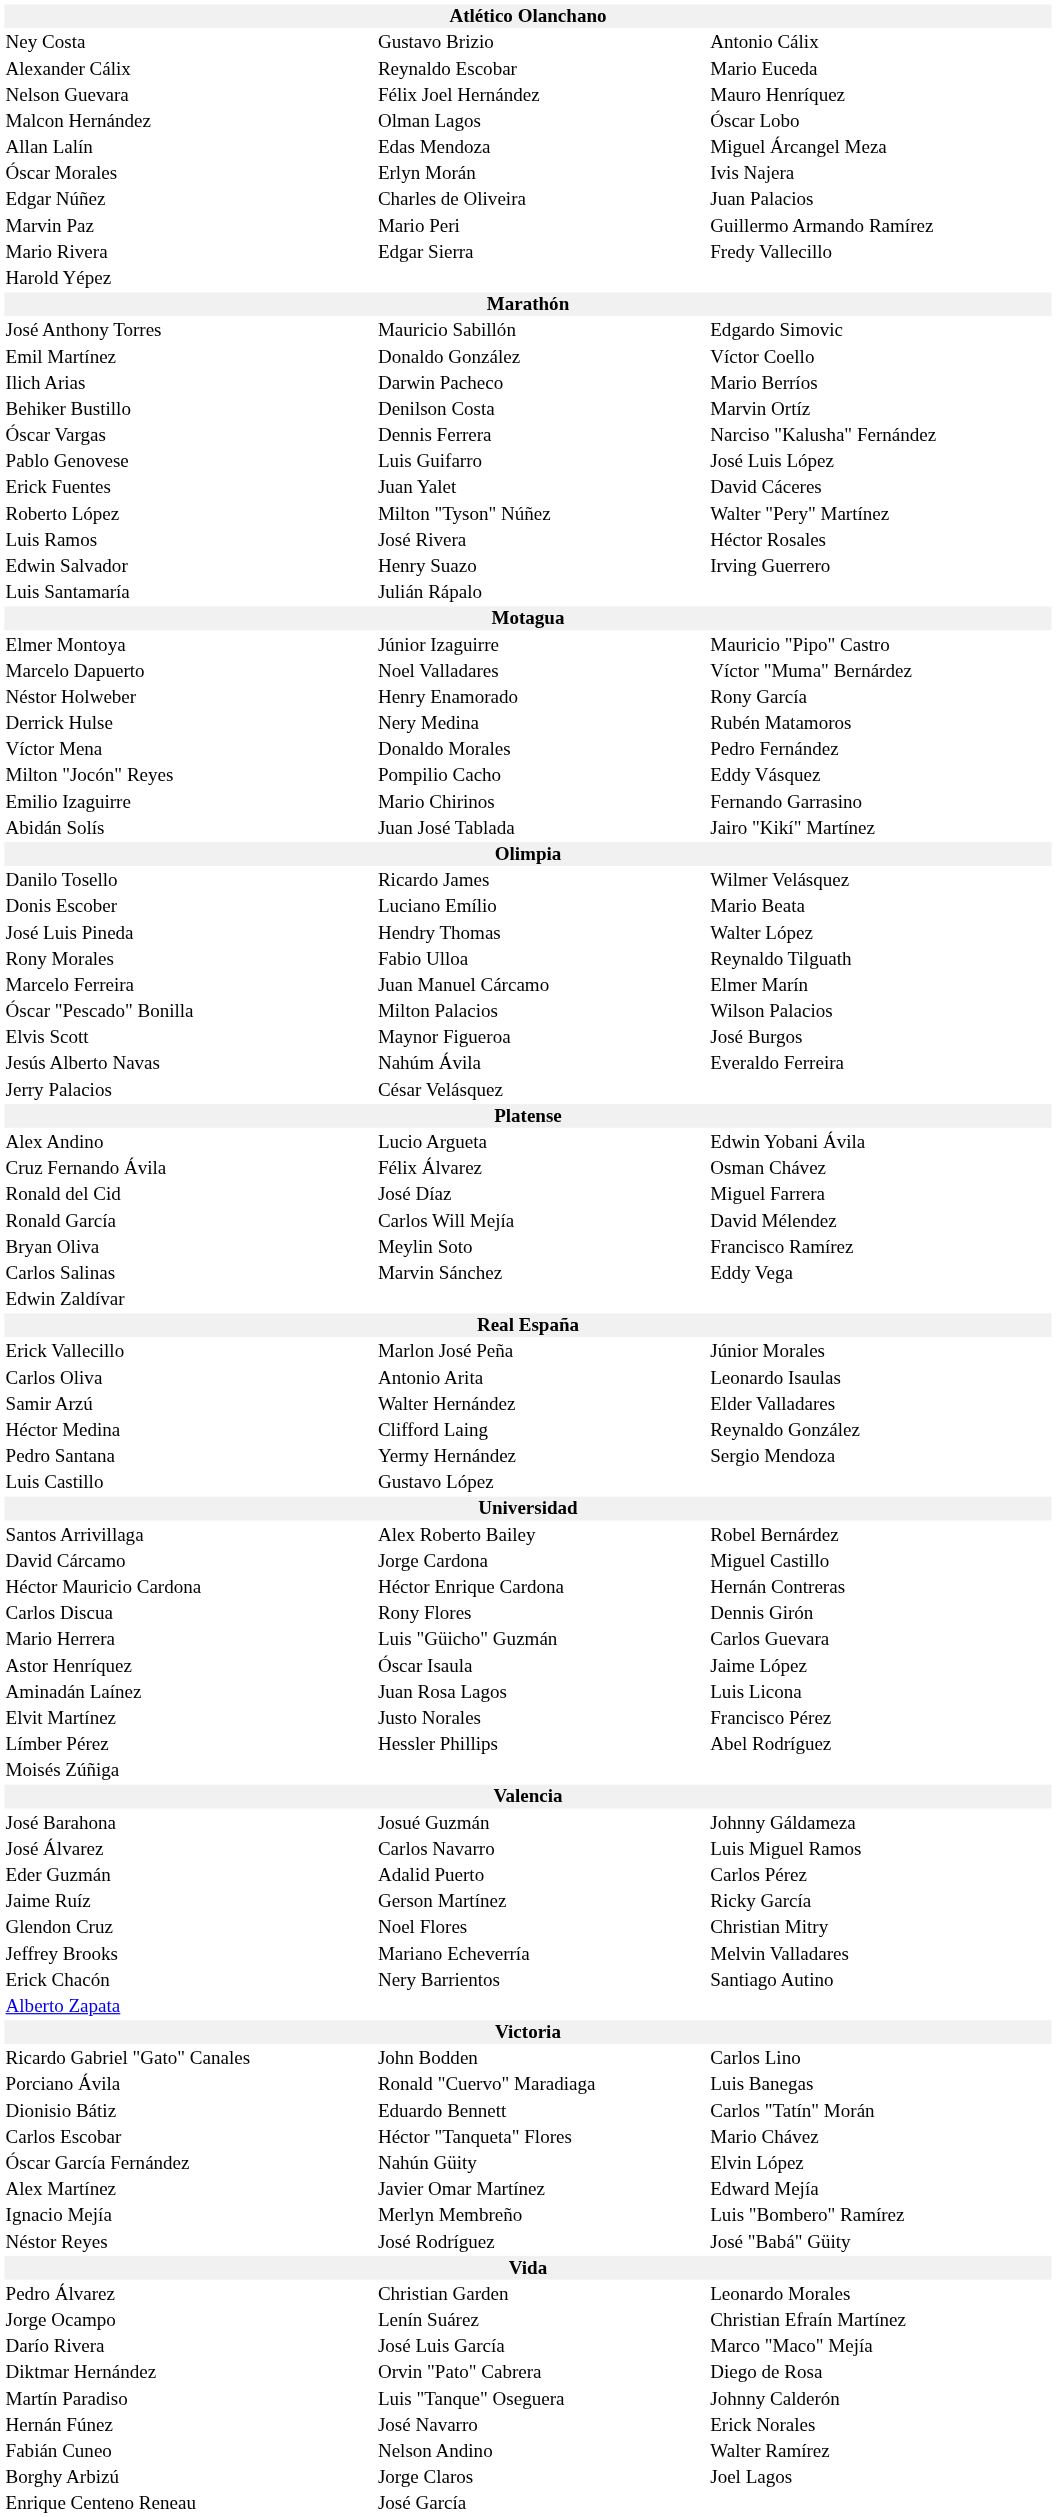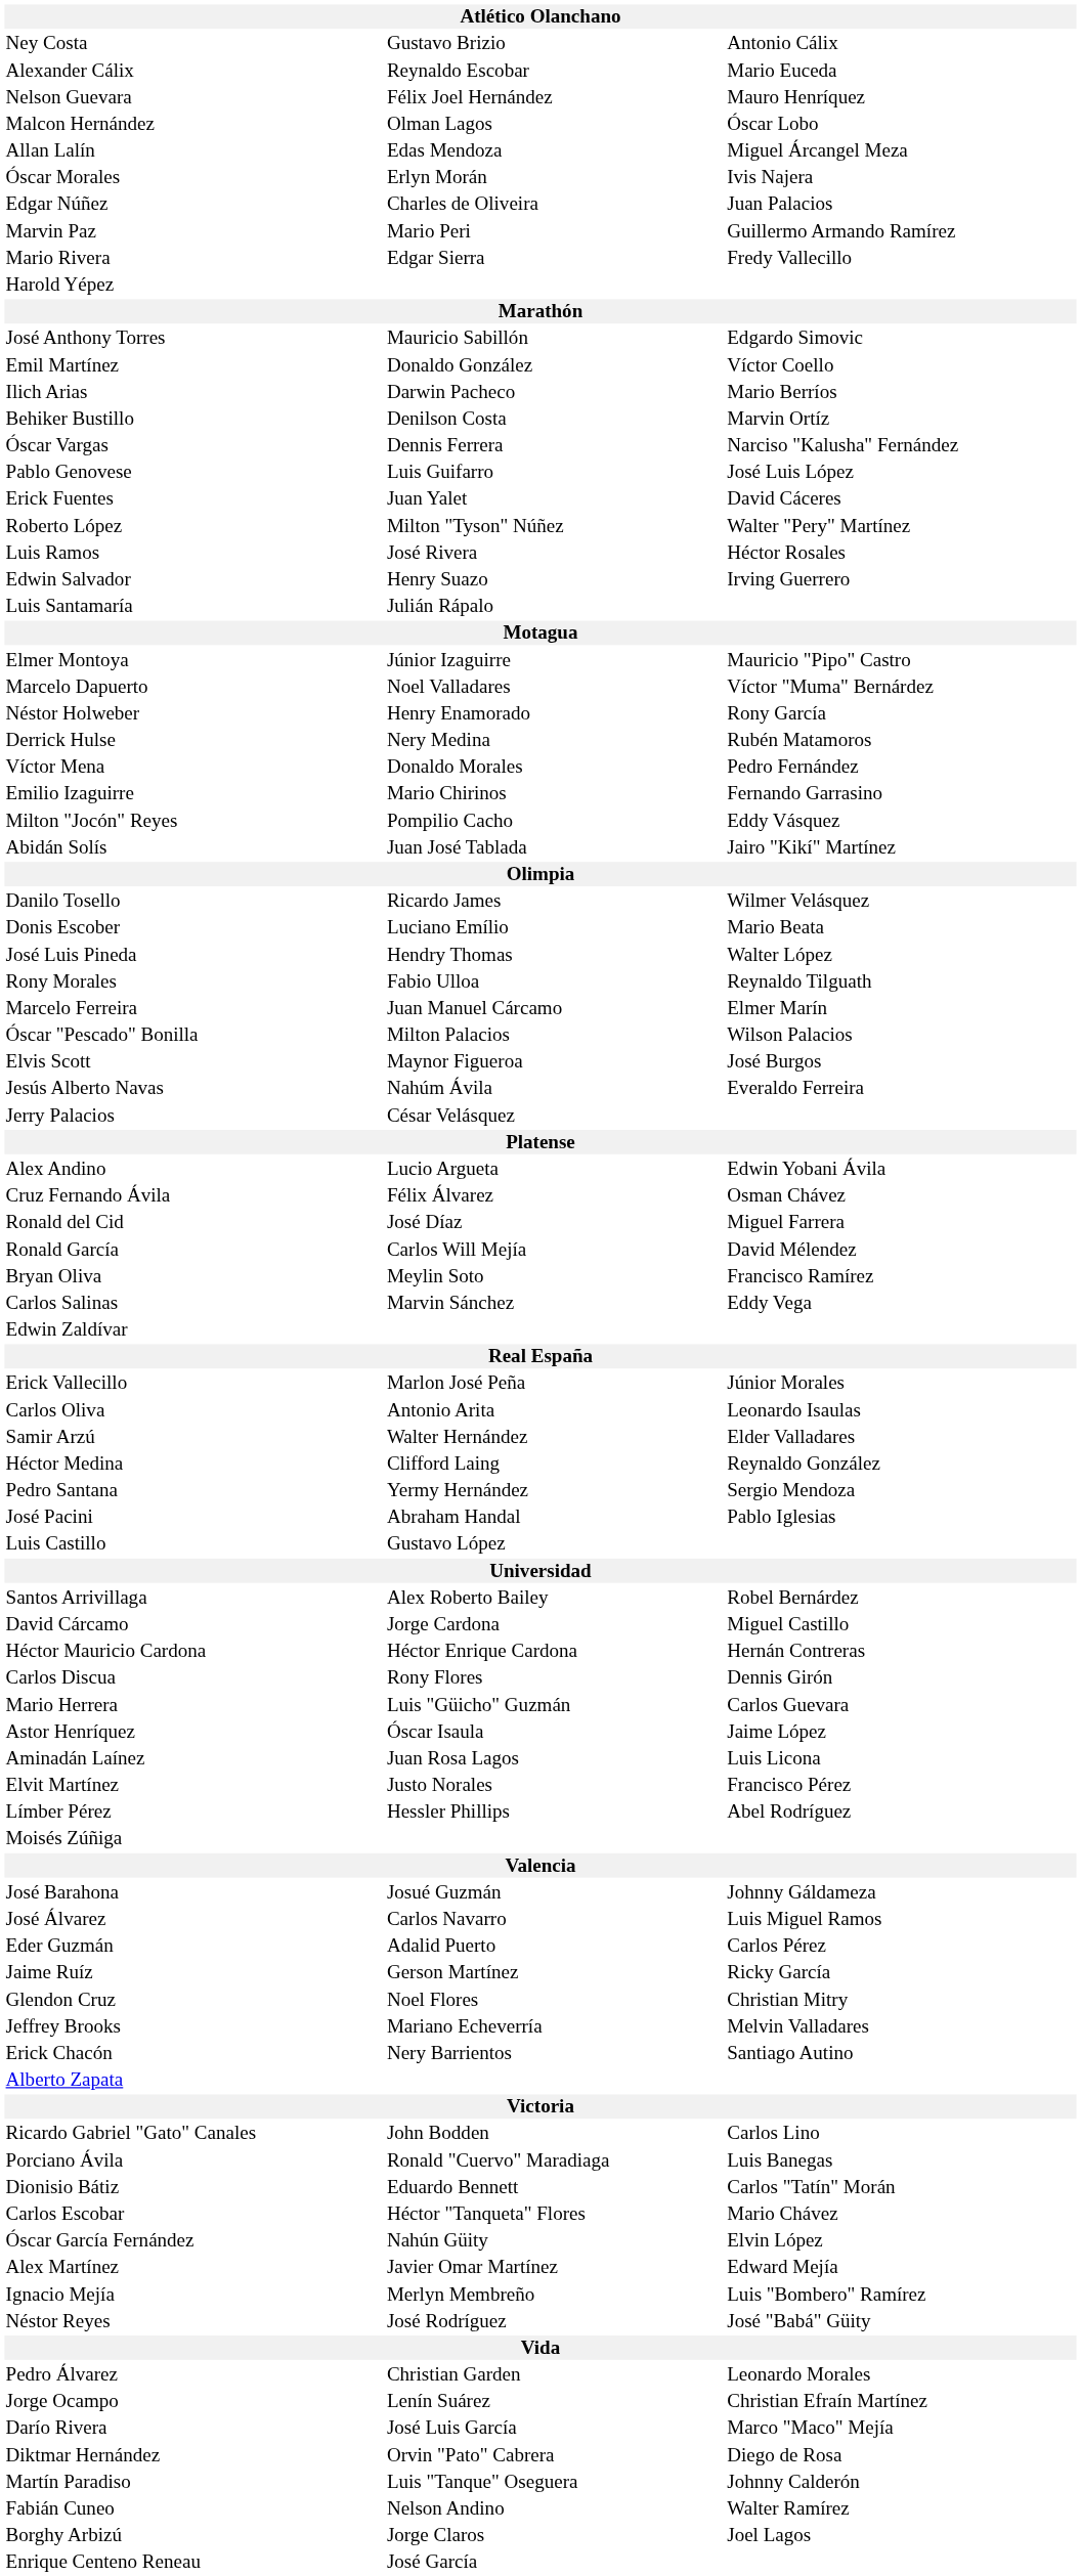 <table border="0">
 <tr bgcolor="f1f1f1">
 <th width="900" colspan="3">Atlético Olanchano</th>
 </tr>
 <tr>
 <td> Ney Costa</td>
 <td> Gustavo Brizio</td>
 <td> Antonio Cálix</td>
 </tr>
 <tr>
 <td> Alexander Cálix</td>
 <td> Reynaldo Escobar</td>
 <td> Mario Euceda</td>
 </tr>
 <tr>
 <td> Nelson Guevara</td>
 <td> Félix Joel Hernández</td>
 <td> Mauro Henríquez</td>
 </tr>
 <tr>
 <td> Malcon Hernández</td>
 <td> Olman Lagos</td>
 <td> Óscar Lobo</td>
 </tr>
 <tr>
 <td> Allan Lalín</td>
 <td> Edas Mendoza</td>
 <td> Miguel Árcangel Meza</td>
 </tr>
 <tr>
 <td> Óscar Morales</td>
 <td> Erlyn Morán</td>
 <td> Ivis Najera</td>
 </tr>
 <tr>
 <td> Edgar Núñez</td>
 <td> Charles de Oliveira</td>
 <td> Juan Palacios</td>
 </tr>
 <tr>
 <td> Marvin Paz</td>
 <td> Mario Peri</td>
 <td> Guillermo Armando Ramírez</td>
 </tr>
 <tr>
 <td> Mario Rivera</td>
 <td> Edgar Sierra</td>
 <td> Fredy Vallecillo</td>
 </tr>
 <tr>
 <td> Harold Yépez</td>
 </tr>
 <tr bgcolor="f1f1f1">
 <th width="900" colspan="3">Marathón</th>
 </tr>
 <tr>
 <td> José Anthony Torres</td>
 <td> Mauricio Sabillón</td>
 <td> Edgardo Simovic</td>
 </tr>
 <tr>
 <td> Emil Martínez</td>
 <td> Donaldo González</td>
 <td> Víctor Coello</td>
 </tr>
 <tr>
 <td> Ilich Arias</td>
 <td> Darwin Pacheco</td>
 <td> Mario Berríos</td>
 </tr>
 <tr>
 <td> Behiker Bustillo</td>
 <td> Denilson Costa</td>
 <td> Marvin Ortíz</td>
 </tr>
 <tr>
 <td> Óscar Vargas</td>
 <td> Dennis Ferrera</td>
 <td> Narciso "Kalusha" Fernández</td>
 </tr>
 <tr>
 <td> Pablo Genovese</td>
 <td> Luis Guifarro</td>
 <td> José Luis López</td>
 </tr>
 <tr>
 <td> Erick Fuentes</td>
 <td> Juan Yalet</td>
 <td> David Cáceres</td>
 </tr>
 <tr>
 <td> Roberto López</td>
 <td> Milton "Tyson" Núñez</td>
 <td> Walter "Pery" Martínez</td>
 </tr>
 <tr>
 <td> Luis Ramos</td>
 <td> José Rivera</td>
 <td> Héctor Rosales</td>
 </tr>
 <tr>
 <td> Edwin Salvador</td>
 <td> Henry Suazo</td>
 <td> Irving Guerrero</td>
 </tr>
 <tr>
 <td> Luis Santamaría</td>
 <td> Julián Rápalo</td>
 </tr>
 <tr bgcolor="f1f1f1">
 <th width="900" colspan="3">Motagua</th>
 </tr>
 <tr>
 <td> Elmer Montoya</td>
 <td> Júnior Izaguirre</td>
 <td> Mauricio "Pipo" Castro</td>
 </tr>
 <tr>
 <td> Marcelo Dapuerto</td>
 <td> Noel Valladares</td>
 <td> Víctor "Muma" Bernárdez</td>
 </tr>
 <tr>
 <td> Néstor Holweber</td>
 <td> Henry Enamorado</td>
 <td> Rony García</td>
 </tr>
 <tr>
 <td> Derrick Hulse</td>
 <td> Nery Medina</td>
 <td> Rubén Matamoros</td>
 </tr>
 <tr>
 <td> Víctor Mena</td>
 <td> Donaldo Morales</td>
 <td> Pedro Fernández</td>
 </tr>
 <tr>
+<td> Emilio Izaguirre</td>
+<td> Mario Chirinos</td>
+<td> Fernando Garrasino</td>
+</tr>
+<tr>
 <td> Milton "Jocón" Reyes</td>
 <td> Pompilio Cacho</td>
 <td> Eddy Vásquez</td>
-</tr>
-<tr>
-<td> Emilio Izaguirre</td>
-<td> Mario Chirinos</td>
-<td> Fernando Garrasino</td>
 </tr>
 <tr>
 <td> Abidán Solís</td>
 <td> Juan José Tablada</td>
 <td> Jairo "Kikí" Martínez</td>
 </tr>
 <tr bgcolor="f1f1f1">
 <th width="900" colspan="3">Olimpia</th>
 </tr>
 <tr>
 <td> Danilo Tosello</td>
 <td> Ricardo James</td>
 <td> Wilmer Velásquez</td>
 </tr>
 <tr>
 <td> Donis Escober</td>
 <td> Luciano Emílio</td>
 <td> Mario Beata</td>
 </tr>
 <tr>
 <td> José Luis Pineda</td>
 <td> Hendry Thomas</td>
 <td> Walter López</td>
 </tr>
 <tr>
 <td> Rony Morales</td>
 <td> Fabio Ulloa</td>
 <td> Reynaldo Tilguath</td>
 </tr>
 <tr>
 <td> Marcelo Ferreira</td>
 <td> Juan Manuel Cárcamo</td>
 <td> Elmer Marín</td>
 </tr>
 <tr>
 <td> Óscar "Pescado" Bonilla</td>
 <td> Milton Palacios</td>
 <td> Wilson Palacios</td>
 </tr>
 <tr>
 <td> Elvis Scott</td>
 <td> Maynor Figueroa</td>
 <td> José Burgos</td>
 </tr>
 <tr>
 <td> Jesús Alberto Navas</td>
 <td> Nahúm Ávila</td>
 <td> Everaldo Ferreira</td>
 </tr>
 <tr>
 <td> Jerry Palacios</td>
 <td> César Velásquez</td>
 </tr>
 <tr bgcolor="f1f1f1">
 <th width="900" colspan="3">Platense</th>
 </tr>
 <tr>
 <td> Alex Andino</td>
 <td> Lucio Argueta</td>
 <td> Edwin Yobani Ávila</td>
 </tr>
 <tr>
 <td> Cruz Fernando Ávila</td>
 <td> Félix Álvarez</td>
 <td> Osman Chávez</td>
 </tr>
 <tr>
 <td> Ronald del Cid</td>
 <td> José Díaz</td>
 <td> Miguel Farrera</td>
 </tr>
 <tr>
 <td> Ronald García</td>
 <td> Carlos Will Mejía</td>
 <td> David Mélendez</td>
 </tr>
 <tr>
 <td> Bryan Oliva</td>
 <td> Meylin Soto</td>
 <td> Francisco Ramírez</td>
 </tr>
 <tr>
 <td> Carlos Salinas</td>
 <td> Marvin Sánchez</td>
 <td> Eddy Vega</td>
 </tr>
 <tr>
 <td> Edwin Zaldívar</td>
 </tr>
 <tr bgcolor="f1f1f1">
 <th width="900" colspan="3">Real España</th>
 </tr>
 <tr>
 <td> Erick Vallecillo</td>
 <td> Marlon José Peña</td>
 <td> Júnior Morales</td>
 </tr>
 <tr>
 <td> Carlos Oliva</td>
 <td> Antonio Arita</td>
 <td> Leonardo Isaulas</td>
 </tr>
 <tr>
 <td> Samir Arzú</td>
 <td> Walter Hernández</td>
 <td> Elder Valladares</td>
 </tr>
 <tr>
 <td> Héctor Medina</td>
 <td> Clifford Laing</td>
 <td> Reynaldo González</td>
 </tr>
 <tr>
 <td> Pedro Santana</td>
 <td> Yermy Hernández</td>
 <td> Sergio Mendoza</td>
+</tr>
+<tr>
+<td> José Pacini</td>
+<td> Abraham Handal</td>
+<td> Pablo Iglesias</td>
 </tr>
 <tr>
 <td> Luis Castillo</td>
 <td> Gustavo López</td>
 </tr>
 <tr bgcolor="f1f1f1">
 <th width="900" colspan="3">Universidad</th>
 </tr>
 <tr>
 <td> Santos Arrivillaga</td>
 <td> Alex Roberto Bailey</td>
 <td> Robel Bernárdez</td>
 </tr>
 <tr>
 <td> David Cárcamo</td>
 <td> Jorge Cardona</td>
 <td> Miguel Castillo</td>
 </tr>
 <tr>
 <td> Héctor Mauricio Cardona</td>
 <td> Héctor Enrique Cardona</td>
 <td> Hernán Contreras</td>
 </tr>
 <tr>
 <td> Carlos Discua</td>
 <td> Rony Flores</td>
 <td> Dennis Girón</td>
 </tr>
 <tr>
 <td> Mario Herrera</td>
 <td> Luis "Güicho" Guzmán</td>
 <td> Carlos Guevara</td>
 </tr>
 <tr>
 <td> Astor Henríquez</td>
 <td> Óscar Isaula</td>
 <td> Jaime López</td>
 </tr>
 <tr>
 <td> Aminadán Laínez</td>
 <td> Juan Rosa Lagos</td>
 <td> Luis Licona</td>
 </tr>
 <tr>
 <td> Elvit Martínez</td>
 <td> Justo Norales</td>
 <td> Francisco Pérez</td>
 </tr>
 <tr>
 <td> Límber Pérez</td>
 <td> Hessler Phillips</td>
 <td> Abel Rodríguez</td>
 </tr>
 <tr>
 <td> Moisés Zúñiga</td>
 </tr>
 <tr bgcolor="f1f1f1">
 <th width="900" colspan="3">Valencia</th>
 </tr>
 <tr>
 <td> José Barahona</td>
 <td> Josué Guzmán</td>
 <td> Johnny Gáldameza</td>
 </tr>
 <tr>
 <td> José Álvarez</td>
 <td> Carlos Navarro</td>
 <td> Luis Miguel Ramos</td>
 </tr>
 <tr>
 <td> Eder Guzmán</td>
 <td> Adalid Puerto</td>
 <td> Carlos Pérez</td>
 </tr>
 <tr>
 <td> Jaime Ruíz</td>
 <td> Gerson Martínez</td>
 <td> Ricky García</td>
 </tr>
 <tr>
 <td> Glendon Cruz</td>
 <td> Noel Flores</td>
 <td> Christian Mitry</td>
 </tr>
 <tr>
 <td> Jeffrey Brooks</td>
 <td> Mariano Echeverría</td>
 <td> Melvin Valladares</td>
 </tr>
 <tr>
 <td> Erick Chacón</td>
 <td> Nery Barrientos</td>
 <td> Santiago Autino</td>
 </tr>
 <tr>
 <td> <a href='#'>Alberto Zapata</a></td>
 </tr>
 <tr bgcolor="f1f1f1">
 <th width="900" colspan="3">Victoria</th>
 </tr>
 <tr>
 <td> Ricardo Gabriel "Gato" Canales</td>
 <td> John Bodden</td>
 <td> Carlos Lino</td>
 </tr>
 <tr>
 <td> Porciano Ávila</td>
 <td> Ronald "Cuervo" Maradiaga</td>
 <td> Luis Banegas</td>
 </tr>
 <tr>
 <td> Dionisio Bátiz</td>
 <td> Eduardo Bennett</td>
 <td> Carlos "Tatín" Morán</td>
 </tr>
 <tr>
 <td> Carlos Escobar</td>
 <td> Héctor "Tanqueta" Flores</td>
 <td> Mario Chávez</td>
 </tr>
 <tr>
 <td> Óscar García Fernández</td>
 <td> Nahún Güity</td>
 <td> Elvin López</td>
 </tr>
 <tr>
 <td> Alex Martínez</td>
 <td> Javier Omar Martínez</td>
 <td> Edward Mejía</td>
 </tr>
 <tr>
 <td> Ignacio Mejía</td>
 <td> Merlyn Membreño</td>
 <td> Luis "Bombero" Ramírez</td>
 </tr>
 <tr>
 <td> Néstor Reyes</td>
 <td> José Rodríguez</td>
 <td> José "Babá" Güity</td>
 </tr>
 <tr bgcolor="f1f1f1">
 <th width="900" colspan="3">Vida</th>
 </tr>
 <tr>
 <td> Pedro Álvarez</td>
 <td> Christian Garden</td>
 <td> Leonardo Morales</td>
 </tr>
 <tr>
 <td> Jorge Ocampo</td>
 <td> Lenín Suárez</td>
 <td> Christian Efraín Martínez</td>
 </tr>
 <tr>
 <td> Darío Rivera</td>
 <td> José Luis García</td>
 <td> Marco "Maco" Mejía</td>
 </tr>
 <tr>
 <td> Diktmar Hernández</td>
 <td> Orvin "Pato" Cabrera</td>
 <td> Diego de Rosa</td>
 </tr>
 <tr>
 <td> Martín Paradiso</td>
 <td> Luis "Tanque" Oseguera</td>
 <td> Johnny Calderón</td>
 </tr>
 <tr>
-<td> Hernán Fúnez</td>
-<td> José Navarro</td>
-<td> Erick Norales</td>
-</tr>
-<tr>
 <td> Fabián Cuneo</td>
 <td> Nelson Andino</td>
 <td> Walter Ramírez</td>
 </tr>
 <tr>
 <td> Borghy Arbizú</td>
 <td> Jorge Claros</td>
 <td> Joel Lagos</td>
 </tr>
 <tr>
 <td> Enrique Centeno Reneau</td>
 <td> José García</td>
 </tr>
 </table>
